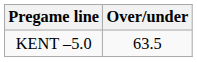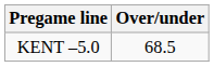 <table class="wikitable">
 <tr align="center">
 <th style=>Pregame line</th>
 <th style=>Over/under</th>
 </tr>
 <tr align="center">
 <td>KENT –5.0</td>
-<td>63.5</td>
+<td>68.5</td>
 </tr>
 </table>
